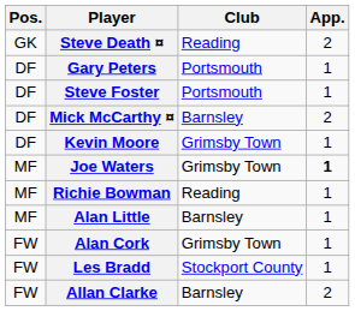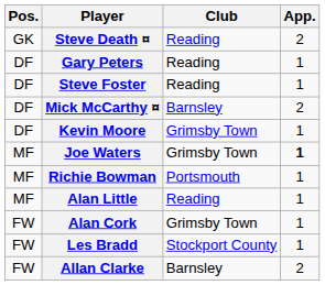 <table class="wikitable plainrowheaders" style="text-align: left">
 <tr>
 <th scope=col>Pos.</th>
 <th scope=col>Player</th>
 <th scope=col>Club</th>
 <th scope=col>App.</th>
 </tr>
 <tr>
 <td style=text-align:center>GK</td>
 <th scope=row><a href='#'>Steve Death</a> ¤</th>
 <td><a href='#'>Reading</a></td>
 <td style=text-align:center>2</td>
 </tr>
 <tr>
 <td style=text-align:center>DF</td>
 <th scope=row><a href='#'>Gary Peters</a></th>
-<td><a href='#'>Portsmouth</a></td>
+<td>Reading</td>
 <td style=text-align:center>1</td>
 </tr>
 <tr>
 <td style=text-align:center>DF</td>
 <th scope=row><a href='#'>Steve Foster</a></th>
-<td><a href='#'>Portsmouth</a></td>
+<td>Reading</td>
 <td style=text-align:center>1</td>
 </tr>
 <tr>
 <td style=text-align:center>DF</td>
 <th scope=row><a href='#'>Mick McCarthy</a> ¤</th>
 <td><a href='#'>Barnsley</a></td>
 <td style=text-align:center>2</td>
 </tr>
 <tr>
 <td style=text-align:center>DF</td>
 <th scope=row><a href='#'>Kevin Moore</a></th>
 <td><a href='#'>Grimsby Town</a></td>
 <td style=text-align:center>1</td>
 </tr>
 <tr>
 <td style=text-align:center>MF</td>
 <th scope=row><a href='#'>Joe Waters</a></th>
 <td>Grimsby Town</td>
 <td style=text-align:center><strong>1</strong></td>
 </tr>
 <tr>
 <td style=text-align:center>MF</td>
 <th scope=row><a href='#'>Richie Bowman</a></th>
-<td>Reading</td>
+<td><a href='#'>Portsmouth</a></td>
 <td style=text-align:center>1</td>
 </tr>
 <tr>
 <td style=text-align:center>MF</td>
 <th scope=row><a href='#'>Alan Little</a></th>
-<td>Barnsley</td>
+<td><a href='#'>Reading</a></td>
 <td style=text-align:center>1</td>
 </tr>
 <tr>
 <td style=text-align:center>FW</td>
 <th scope=row><a href='#'>Alan Cork</a></th>
 <td>Grimsby Town</td>
 <td style=text-align:center>1</td>
 </tr>
 <tr>
 <td style=text-align:center>FW</td>
 <th scope=row><a href='#'>Les Bradd</a></th>
 <td><a href='#'>Stockport County</a></td>
 <td style=text-align:center>1</td>
 </tr>
 <tr>
 <td style=text-align:center>FW</td>
 <th scope=row><a href='#'>Allan Clarke</a></th>
 <td>Barnsley</td>
 <td style=text-align:center>2</td>
 </tr>
 </table>
